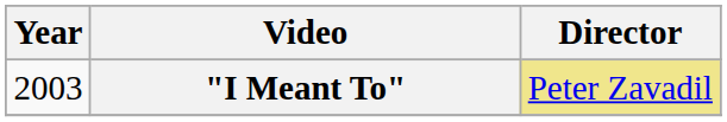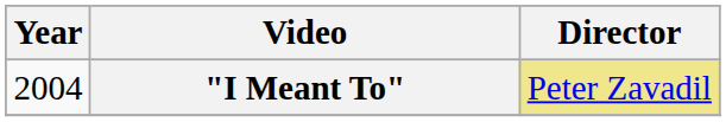 <table class="wikitable plainrowheaders">
 <tr>
 <th>Year</th>
 <th style="width:12em;">Video</th>
 <th>Director</th>
 </tr>
 <tr>
-<td>2003</td>
+<td>2004</td>
 <th scope="row">"I Meant To"</th>
 <td style="background: khaki;"><a href='#'>Peter Zavadil</a></td>
 </tr>
 <tr>
 </tr>
 </table>
